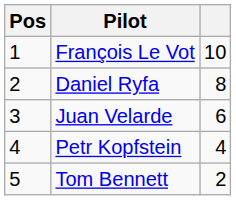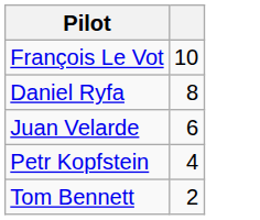 <table class="wikitable" style="font-size: 95%;">
 <tr>
-<th>Pos</th>
 <th>Pilot</th>
 <th></th>
 </tr>
 <tr>
-<td>1</td>
 <td> <a href='#'>François Le Vot</a></td>
 <td align="right">10</td>
 </tr>
 <tr>
-<td>2</td>
 <td> <a href='#'>Daniel Ryfa</a></td>
 <td align="right">8</td>
 </tr>
 <tr>
-<td>3</td>
 <td> <a href='#'>Juan Velarde</a></td>
 <td align="right">6</td>
 </tr>
 <tr>
-<td>4</td>
 <td> <a href='#'>Petr Kopfstein</a></td>
 <td align="right">4</td>
 </tr>
 <tr>
-<td>5</td>
 <td> <a href='#'>Tom Bennett</a></td>
 <td align="right">2</td>
 </tr>
 </table>
